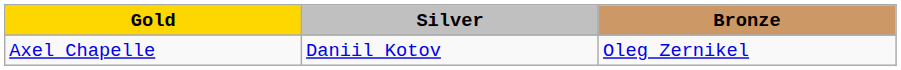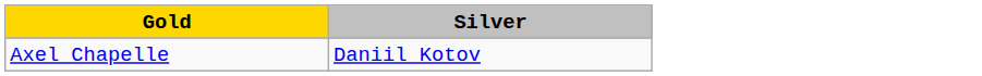 <table class="wikitable" style="text-align:left">
 <tr align="center">
 <td width=200 bgcolor=gold><strong>Gold</strong></td>
 <td width=200 bgcolor=silver><strong>Silver</strong></td>
-<td width=200 bgcolor=CC9966><strong>Bronze</strong></td>
 </tr>
 <tr>
 <td><a href='#'>Axel Chapelle</a><br><em></em></td>
 <td><a href='#'>Daniil Kotov</a><br><em></em></td>
-<td><a href='#'>Oleg Zernikel</a><br><em></em></td>
 </tr>
 </table>
